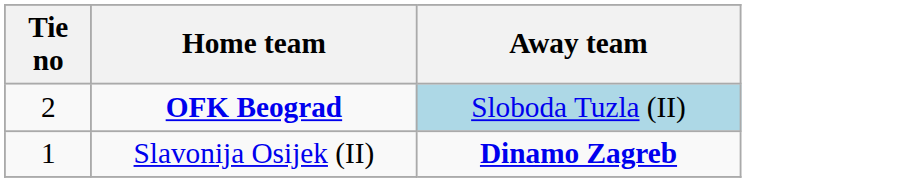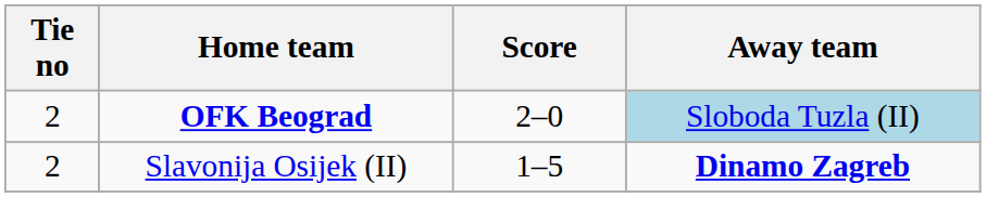 <table class="wikitable" style="text-align: center">
 <tr>
 <th width=40>Tie no</th>
 <th width=170>Home team</th>
+<th width=80>Score</th>
 <th width=170>Away team</th>
 </tr>
 <tr>
 <td>2</td>
 <td><strong><a href='#'>OFK Beograd</a></strong></td>
+<td>2–0</td>
 <td style="background: lightblue;"><a href='#'>Sloboda Tuzla</a> (II)</td>
 </tr>
 <tr>
-<td>1</td>
+<td>2</td>
 <td><a href='#'>Slavonija Osijek</a> (II)</td>
+<td>1–5</td>
 <td><strong><a href='#'>Dinamo Zagreb</a></strong></td>
 </tr>
 </table>
